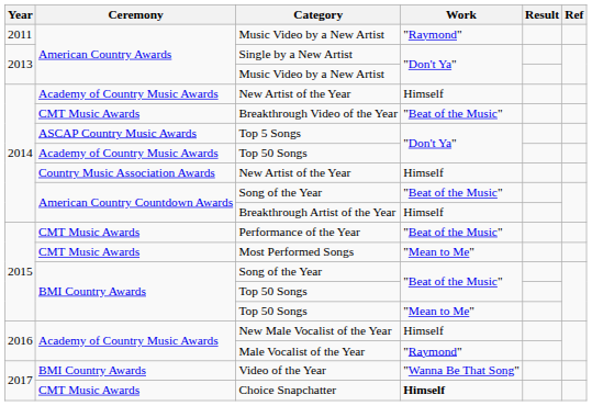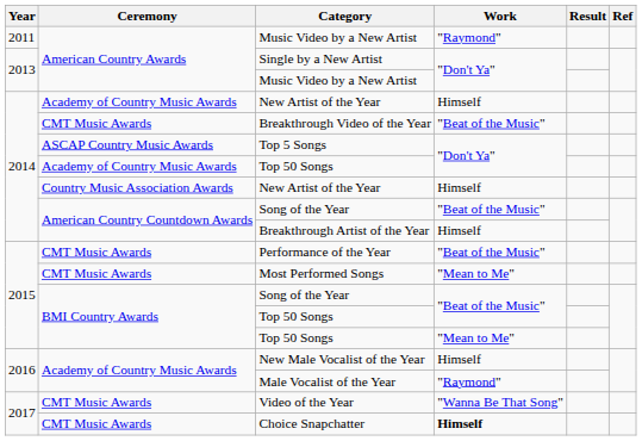 <table class="wikitable">
 <tr>
 <th>Year</th>
 <th>Ceremony</th>
 <th>Category</th>
 <th>Work</th>
 <th>Result</th>
 <th>Ref</th>
 </tr>
 <tr>
 <td>2011</td>
 <td rowspan="3"><a href='#'>American Country Awards</a></td>
 <td>Music Video by a New Artist</td>
 <td>"<a href='#'>Raymond</a>"</td>
 <td></td>
 <td></td>
 </tr>
 <tr>
 <td rowspan="2">2013</td>
 <td>Single by a New Artist</td>
 <td rowspan="2">"<a href='#'>Don't Ya</a>"</td>
 <td></td>
 <td rowspan="2"></td>
 </tr>
 <tr>
 <td>Music Video by a New Artist</td>
 <td></td>
 </tr>
 <tr>
 <td rowspan="7">2014</td>
 <td><a href='#'>Academy of Country Music Awards</a></td>
 <td>New Artist of the Year</td>
 <td>Himself</td>
 <td></td>
 <td></td>
 </tr>
 <tr>
 <td><a href='#'>CMT Music Awards</a></td>
 <td>Breakthrough Video of the Year</td>
 <td>"<a href='#'>Beat of the Music</a>"</td>
 <td></td>
 <td></td>
 </tr>
 <tr>
 <td><a href='#'>ASCAP Country Music Awards</a></td>
 <td>Top 5 Songs</td>
 <td rowspan="2">"<a href='#'>Don't Ya</a>"</td>
 <td></td>
 <td></td>
 </tr>
 <tr>
 <td><a href='#'>Academy of Country Music Awards</a></td>
 <td>Top 50 Songs</td>
 <td></td>
 <td></td>
 </tr>
 <tr>
 <td><a href='#'>Country Music Association Awards</a></td>
 <td>New Artist of the Year</td>
 <td>Himself</td>
 <td></td>
 <td></td>
 </tr>
 <tr>
 <td rowspan="2"><a href='#'>American Country Countdown Awards</a></td>
 <td>Song of the Year</td>
 <td>"<a href='#'>Beat of the Music</a>"</td>
 <td></td>
 <td rowspan="2"></td>
 </tr>
 <tr>
 <td>Breakthrough Artist of the Year</td>
 <td>Himself</td>
 <td></td>
 </tr>
 <tr>
 <td rowspan="5">2015</td>
 <td><a href='#'>CMT Music Awards</a></td>
 <td>Performance of the Year</td>
 <td>"<a href='#'>Beat of the Music</a>" </td>
 <td></td>
 <td></td>
 </tr>
 <tr>
 <td><a href='#'>CMT Music Awards</a></td>
 <td>Most Performed Songs</td>
 <td>"<a href='#'>Mean to Me</a>"</td>
 <td></td>
 <td></td>
 </tr>
 <tr>
 <td rowspan="3"><a href='#'>BMI Country Awards</a></td>
 <td>Song of the Year</td>
 <td rowspan="2">"<a href='#'>Beat of the Music</a>"</td>
 <td></td>
 <td rowspan="3"></td>
 </tr>
 <tr>
 <td>Top 50 Songs</td>
 <td></td>
 </tr>
 <tr>
 <td>Top 50 Songs</td>
 <td>"<a href='#'>Mean to Me</a>"</td>
 <td></td>
 </tr>
 <tr>
 <td rowspan="2">2016</td>
 <td rowspan="2"><a href='#'>Academy of Country Music Awards</a></td>
 <td>New Male Vocalist of the Year</td>
 <td>Himself</td>
 <td></td>
 <td rowspan="2"></td>
 </tr>
 <tr>
 <td>Male Vocalist of the Year</td>
 <td>"<a href='#'>Raymond</a>"</td>
 <td></td>
 </tr>
 <tr>
 <td rowspan="2">2017</td>
-<td><a href='#'>BMI Country Awards</a></td>
+<td><a href='#'>CMT Music Awards</a></td>
 <td>Video of the Year</td>
 <td>"<a href='#'>Wanna Be That Song</a>"</td>
 <td></td>
 <td></td>
 </tr>
 <tr>
 <td><a href='#'>CMT Music Awards</a></td>
 <td>Choice Snapchatter</td>
 <td><strong>Himself</strong></td>
 <td></td>
 <td></td>
 </tr>
 </table>
